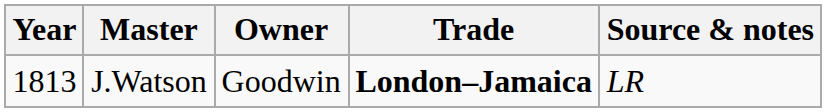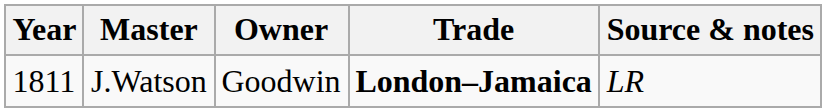 <table class=" wikitable">
 <tr>
 <th>Year</th>
 <th>Master</th>
 <th>Owner</th>
 <th>Trade</th>
 <th>Source & notes</th>
 </tr>
 <tr>
-<td>1813</td>
+<td>1811</td>
 <td>J.Watson</td>
 <td>Goodwin</td>
 <td><strong>London–Jamaica</strong></td>
 <td><em>LR</em></td>
 </tr>
 <tr>
 </tr>
 </table>
